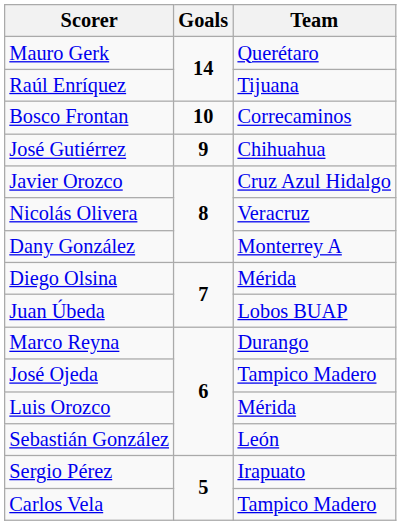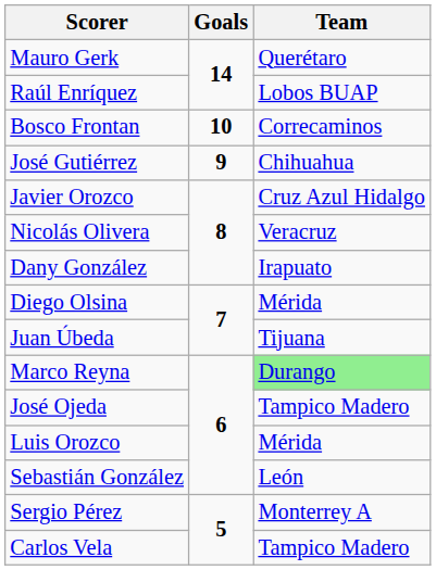 <table class="wikitable">
 <tr>
 <th>Scorer</th>
 <th>Goals</th>
 <th>Team</th>
 </tr>
 <tr>
 <td> <a href='#'>Mauro Gerk</a></td>
 <td rowspan="2" align=center><strong>14</strong></td>
 <td><a href='#'>Querétaro</a></td>
 </tr>
 <tr>
 <td> <a href='#'>Raúl Enríquez</a></td>
-<td><a href='#'>Tijuana</a></td>
+<td><a href='#'>Lobos BUAP</a></td>
 </tr>
 <tr>
 <td> <a href='#'>Bosco Frontan</a></td>
 <td rowspan="1" align=center><strong>10</strong></td>
 <td><a href='#'>Correcaminos</a></td>
 </tr>
 <tr>
 <td> <a href='#'>José Gutiérrez</a></td>
 <td rowspan="1" align=center><strong>9</strong></td>
 <td><a href='#'>Chihuahua</a></td>
 </tr>
 <tr>
 <td> <a href='#'>Javier Orozco</a></td>
 <td rowspan="3" align=center><strong>8</strong></td>
 <td><a href='#'>Cruz Azul Hidalgo</a></td>
 </tr>
 <tr>
 <td> <a href='#'>Nicolás Olivera</a></td>
 <td><a href='#'>Veracruz</a></td>
 </tr>
 <tr>
 <td> <a href='#'>Dany González</a></td>
-<td><a href='#'>Monterrey A</a></td>
+<td><a href='#'>Irapuato</a></td>
 </tr>
 <tr>
 <td> <a href='#'>Diego Olsina</a></td>
 <td rowspan="2" align=center><strong>7</strong></td>
 <td><a href='#'>Mérida</a></td>
 </tr>
 <tr>
 <td> <a href='#'>Juan Úbeda</a></td>
-<td><a href='#'>Lobos BUAP</a></td>
+<td><a href='#'>Tijuana</a></td>
 </tr>
 <tr>
 <td> <a href='#'>Marco Reyna</a></td>
 <td rowspan="4" align=center><strong>6</strong></td>
-<td><a href='#'>Durango</a></td>
+<td style="background: lightgreen;"><a href='#'>Durango</a></td>
 </tr>
 <tr>
 <td> <a href='#'>José Ojeda</a></td>
 <td><a href='#'>Tampico Madero</a></td>
 </tr>
 <tr>
 <td> <a href='#'>Luis Orozco</a></td>
 <td><a href='#'>Mérida</a></td>
 </tr>
 <tr>
 <td> <a href='#'>Sebastián González</a></td>
 <td><a href='#'>León</a></td>
 </tr>
 <tr>
 <td> <a href='#'>Sergio Pérez</a></td>
 <td rowspan="2" align=center><strong>5</strong></td>
-<td><a href='#'>Irapuato</a></td>
+<td><a href='#'>Monterrey A</a></td>
 </tr>
 <tr>
 <td> <a href='#'>Carlos Vela</a></td>
 <td><a href='#'>Tampico Madero</a></td>
 </tr>
 </table>
